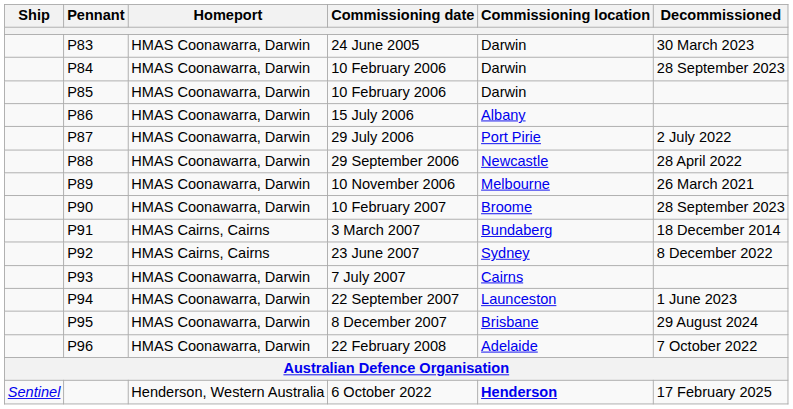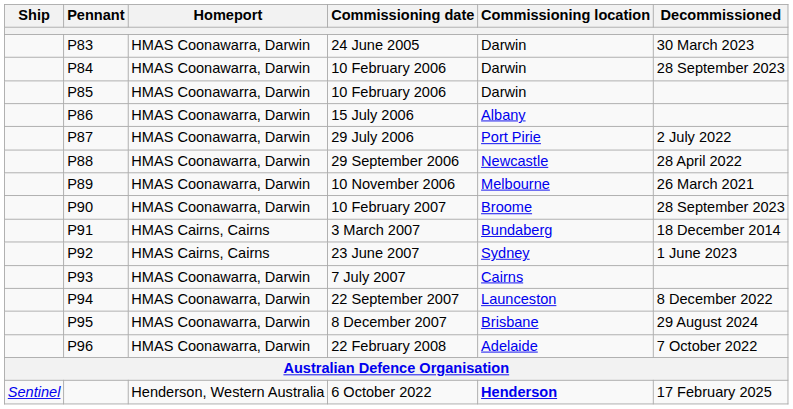 <table class="wikitable plainrowheaders">
 <tr>
 <th scope="col">Ship</th>
 <th>Pennant</th>
 <th>Homeport</th>
 <th scope="col">Commissioning date</th>
 <th scope="col">Commissioning location</th>
 <th scope="col">Decommissioned</th>
 </tr>
 <tr>
 <th colspan=6></th>
 </tr>
 <tr>
 <td scope="row"></td>
 <td>P83</td>
 <td>HMAS Coonawarra, Darwin</td>
 <td>24 June 2005</td>
 <td>Darwin</td>
 <td>30 March 2023</td>
 </tr>
 <tr>
 <td scope="row"></td>
 <td>P84</td>
 <td>HMAS Coonawarra, Darwin</td>
 <td>10 February 2006</td>
 <td>Darwin</td>
 <td>28 September 2023</td>
 </tr>
 <tr>
 <td scope="row"></td>
 <td>P85</td>
 <td>HMAS Coonawarra, Darwin</td>
 <td>10 February 2006</td>
 <td>Darwin</td>
 <td></td>
 </tr>
 <tr>
 <td scope="row"></td>
 <td>P86</td>
 <td>HMAS Coonawarra, Darwin</td>
 <td>15 July 2006</td>
 <td><a href='#'>Albany</a></td>
 <td></td>
 </tr>
 <tr>
 <td></td>
 <td>P87</td>
 <td>HMAS Coonawarra, Darwin</td>
 <td>29 July 2006</td>
 <td><a href='#'>Port Pirie</a></td>
 <td>2 July 2022</td>
 </tr>
 <tr>
 <td></td>
 <td>P88</td>
 <td>HMAS Coonawarra, Darwin</td>
 <td>29 September 2006</td>
 <td><a href='#'>Newcastle</a></td>
 <td>28 April 2022</td>
 </tr>
 <tr>
 <td></td>
 <td>P89</td>
 <td>HMAS Coonawarra, Darwin</td>
 <td>10 November 2006</td>
 <td><a href='#'>Melbourne</a></td>
 <td>26 March 2021</td>
 </tr>
 <tr>
 <td></td>
 <td>P90</td>
 <td>HMAS Coonawarra, Darwin</td>
 <td>10 February 2007</td>
 <td><a href='#'>Broome</a></td>
 <td>28 September 2023</td>
 </tr>
 <tr>
 <td></td>
 <td>P91</td>
 <td>HMAS Cairns, Cairns</td>
 <td>3 March 2007</td>
 <td><a href='#'>Bundaberg</a></td>
 <td>18 December 2014</td>
 </tr>
 <tr>
 <td></td>
 <td>P92</td>
 <td>HMAS Cairns, Cairns</td>
 <td>23 June 2007</td>
 <td><a href='#'>Sydney</a></td>
-<td>8 December 2022</td>
+<td>1 June 2023</td>
 </tr>
 <tr>
 <td></td>
 <td>P93</td>
 <td>HMAS Coonawarra, Darwin</td>
 <td>7 July 2007</td>
 <td><a href='#'>Cairns</a></td>
 <td></td>
 </tr>
 <tr>
 <td></td>
 <td>P94</td>
 <td>HMAS Coonawarra, Darwin</td>
 <td>22 September 2007</td>
 <td><a href='#'>Launceston</a></td>
-<td>1 June 2023</td>
+<td>8 December 2022</td>
 </tr>
 <tr>
 <td></td>
 <td>P95</td>
 <td>HMAS Coonawarra, Darwin</td>
 <td>8 December 2007</td>
 <td><a href='#'>Brisbane</a></td>
 <td>29 August 2024</td>
 </tr>
 <tr>
 <td></td>
 <td>P96</td>
 <td>HMAS Coonawarra, Darwin</td>
 <td>22 February 2008</td>
 <td><a href='#'>Adelaide</a></td>
 <td>7 October 2022</td>
 </tr>
 <tr>
 <th colspan=6><a href='#'>Australian Defence Organisation</a></th>
 </tr>
 <tr>
 <td><a href='#'><em>Sentinel</em></a></td>
 <td></td>
 <td>Henderson, Western Australia</td>
 <td>6 October 2022</td>
 <td><strong><a href='#'>Henderson</a></strong></td>
 <td>17 February 2025</td>
 </tr>
 </table>
